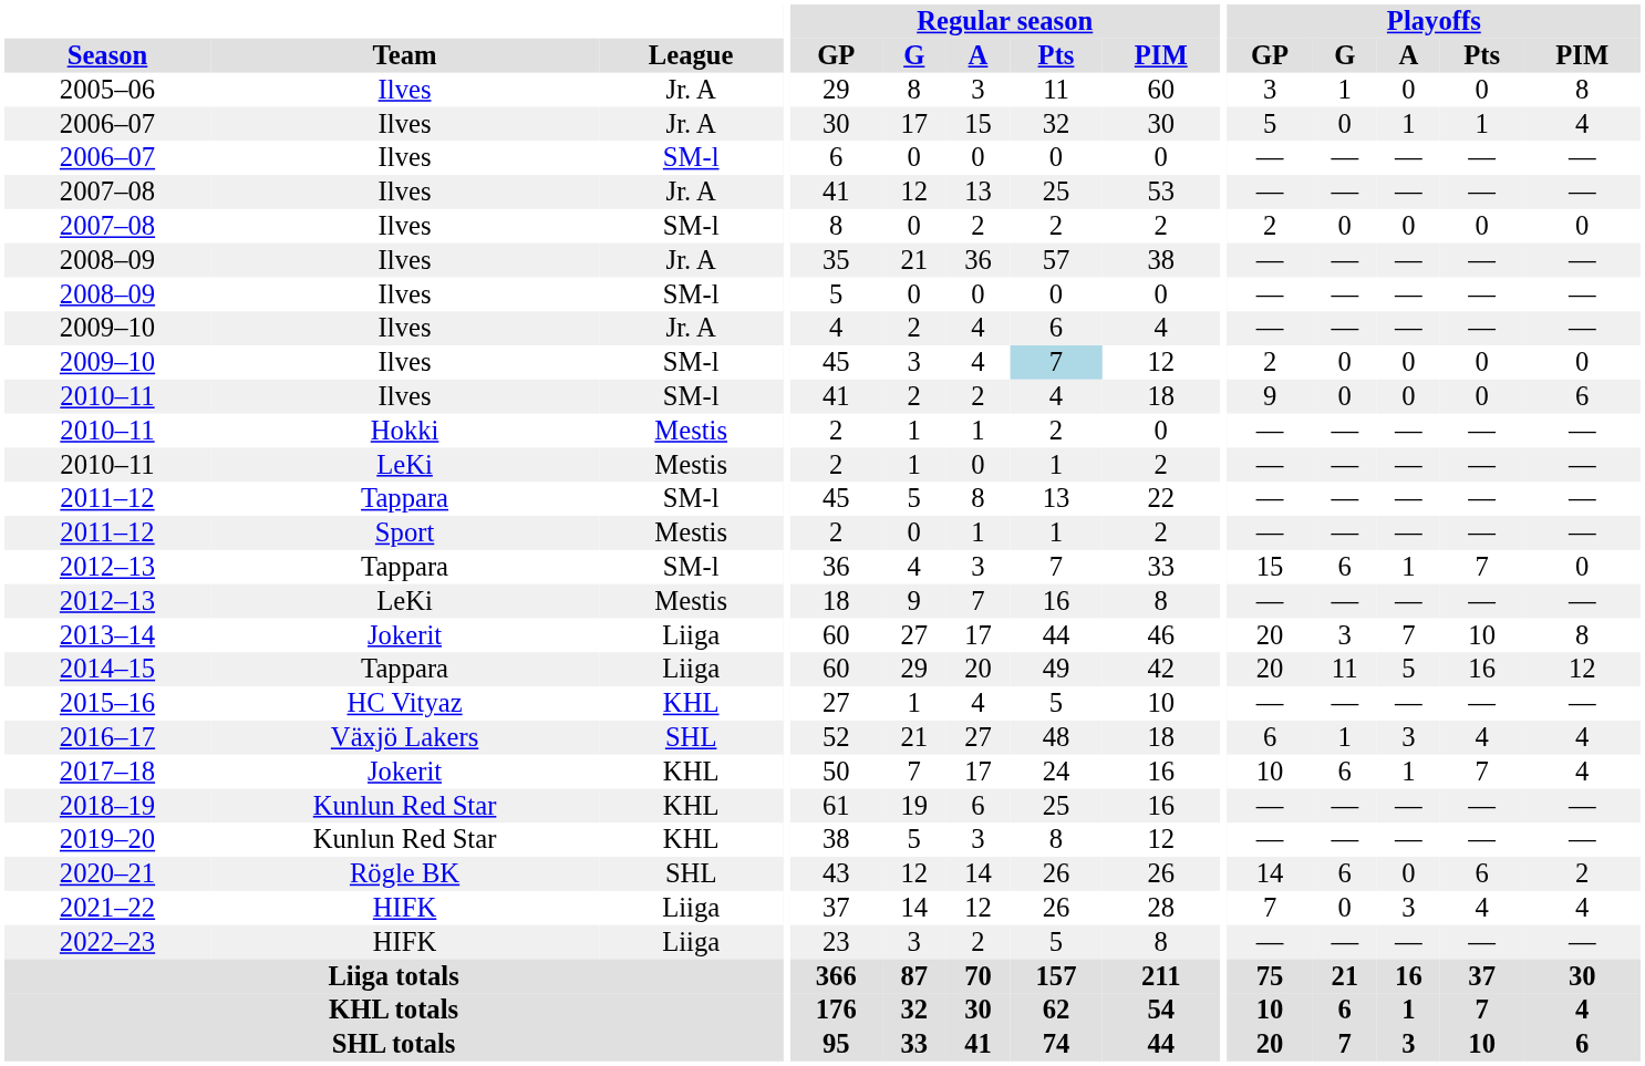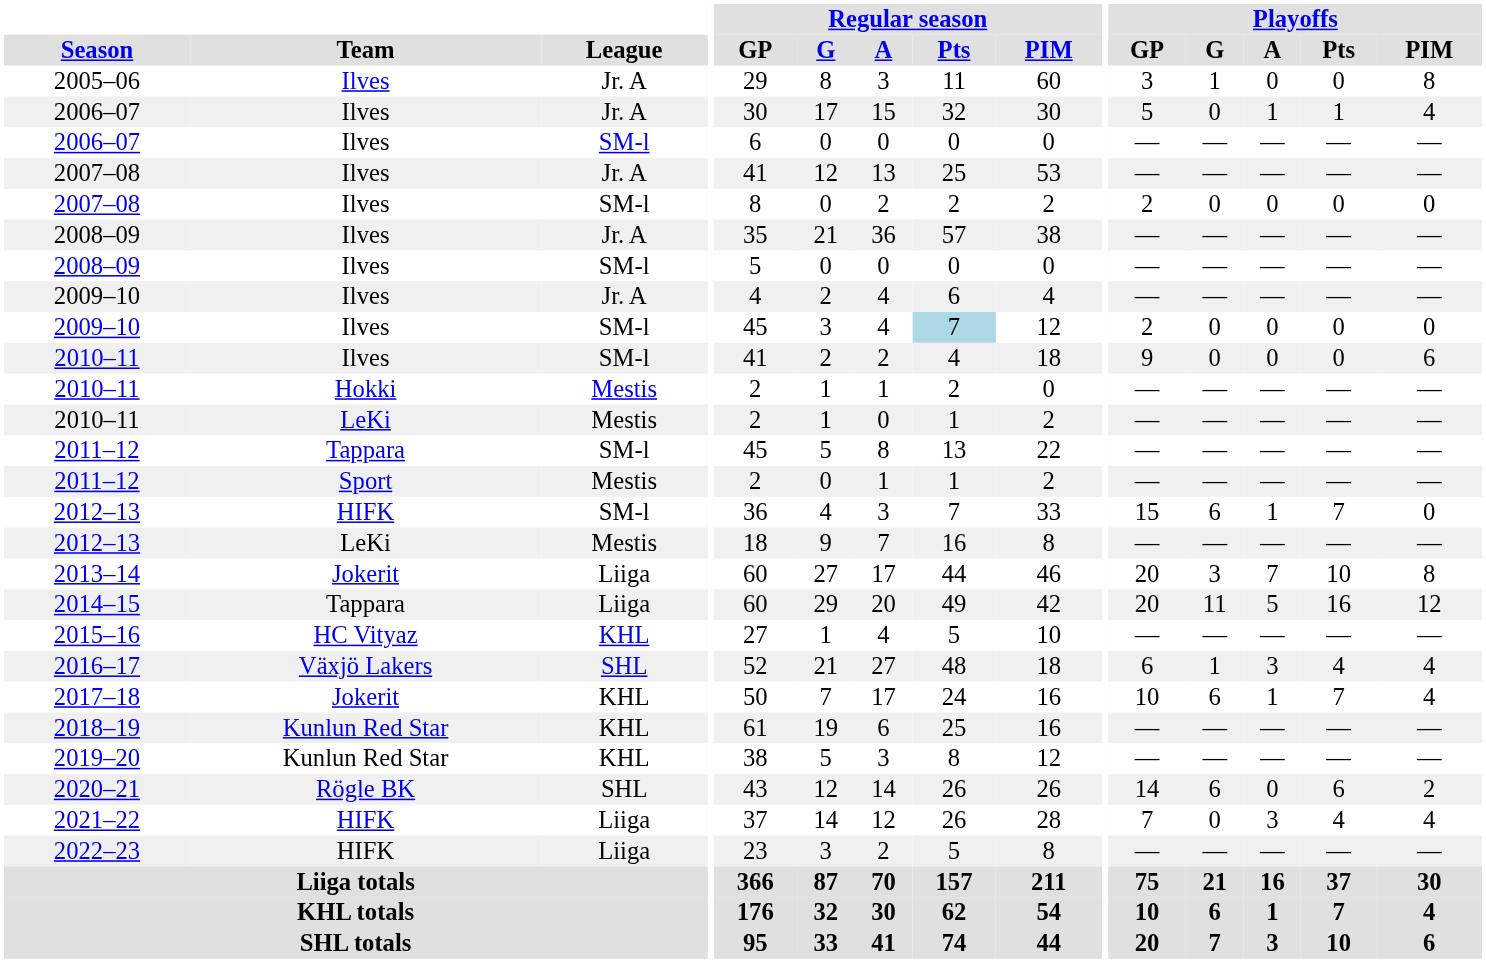 <table border="0" cellpadding="1" cellspacing="0" style="text-align:center; width:60em">
 <tr bgcolor="#e0e0e0">
 <th colspan="3" bgcolor="#ffffff"></th>
 <th rowspan="99" bgcolor="#ffffff"></th>
 <th colspan="5"><a href='#'>Regular season</a></th>
 <th rowspan="99" bgcolor="#ffffff"></th>
 <th colspan="5"><a href='#'>Playoffs</a></th>
 </tr>
 <tr bgcolor="#e0e0e0">
 <th><a href='#'>Season</a></th>
 <th>Team</th>
 <th>League</th>
 <th>GP</th>
 <th><a href='#'>G</a></th>
 <th><a href='#'>A</a></th>
 <th><a href='#'>Pts</a></th>
 <th><a href='#'>PIM</a></th>
 <th>GP</th>
 <th>G</th>
 <th>A</th>
 <th>Pts</th>
 <th>PIM</th>
 </tr>
 <tr>
 <td>2005–06</td>
 <td><a href='#'>Ilves</a></td>
 <td>Jr. A</td>
 <td>29</td>
 <td>8</td>
 <td>3</td>
 <td>11</td>
 <td>60</td>
 <td>3</td>
 <td>1</td>
 <td>0</td>
 <td>0</td>
 <td>8</td>
 </tr>
 <tr bgcolor="#f0f0f0">
 <td>2006–07</td>
 <td>Ilves</td>
 <td>Jr. A</td>
 <td>30</td>
 <td>17</td>
 <td>15</td>
 <td>32</td>
 <td>30</td>
 <td>5</td>
 <td>0</td>
 <td>1</td>
 <td>1</td>
 <td>4</td>
 </tr>
 <tr>
 <td><a href='#'>2006–07</a></td>
 <td>Ilves</td>
 <td><a href='#'>SM-l</a></td>
 <td>6</td>
 <td>0</td>
 <td>0</td>
 <td>0</td>
 <td>0</td>
 <td>—</td>
 <td>—</td>
 <td>—</td>
 <td>—</td>
 <td>—</td>
 </tr>
 <tr bgcolor="#f0f0f0">
 <td>2007–08</td>
 <td>Ilves</td>
 <td>Jr. A</td>
 <td>41</td>
 <td>12</td>
 <td>13</td>
 <td>25</td>
 <td>53</td>
 <td>—</td>
 <td>—</td>
 <td>—</td>
 <td>—</td>
 <td>—</td>
 </tr>
 <tr>
 <td><a href='#'>2007–08</a></td>
 <td>Ilves</td>
 <td>SM-l</td>
 <td>8</td>
 <td>0</td>
 <td>2</td>
 <td>2</td>
 <td>2</td>
 <td>2</td>
 <td>0</td>
 <td>0</td>
 <td>0</td>
 <td>0</td>
 </tr>
 <tr bgcolor="#f0f0f0">
 <td>2008–09</td>
 <td>Ilves</td>
 <td>Jr. A</td>
 <td>35</td>
 <td>21</td>
 <td>36</td>
 <td>57</td>
 <td>38</td>
 <td>—</td>
 <td>—</td>
 <td>—</td>
 <td>—</td>
 <td>—</td>
 </tr>
 <tr>
 <td><a href='#'>2008–09</a></td>
 <td>Ilves</td>
 <td>SM-l</td>
 <td>5</td>
 <td>0</td>
 <td>0</td>
 <td>0</td>
 <td>0</td>
 <td>—</td>
 <td>—</td>
 <td>—</td>
 <td>—</td>
 <td>—</td>
 </tr>
 <tr bgcolor="#f0f0f0">
 <td>2009–10</td>
 <td>Ilves</td>
 <td>Jr. A</td>
 <td>4</td>
 <td>2</td>
 <td>4</td>
 <td>6</td>
 <td>4</td>
 <td>—</td>
 <td>—</td>
 <td>—</td>
 <td>—</td>
 <td>—</td>
 </tr>
 <tr>
 <td><a href='#'>2009–10</a></td>
 <td>Ilves</td>
 <td>SM-l</td>
 <td>45</td>
 <td>3</td>
 <td>4</td>
 <td style="background: lightblue;">7</td>
 <td>12</td>
 <td>2</td>
 <td>0</td>
 <td>0</td>
 <td>0</td>
 <td>0</td>
 </tr>
 <tr bgcolor="#f0f0f0">
 <td><a href='#'>2010–11</a></td>
 <td>Ilves</td>
 <td>SM-l</td>
 <td>41</td>
 <td>2</td>
 <td>2</td>
 <td>4</td>
 <td>18</td>
 <td>9</td>
 <td>0</td>
 <td>0</td>
 <td>0</td>
 <td>6</td>
 </tr>
 <tr>
 <td><a href='#'>2010–11</a></td>
 <td><a href='#'>Hokki</a></td>
 <td><a href='#'>Mestis</a></td>
 <td>2</td>
 <td>1</td>
 <td>1</td>
 <td>2</td>
 <td>0</td>
 <td>—</td>
 <td>—</td>
 <td>—</td>
 <td>—</td>
 <td>—</td>
 </tr>
 <tr bgcolor="#f0f0f0">
 <td>2010–11</td>
 <td><a href='#'>LeKi</a></td>
 <td>Mestis</td>
 <td>2</td>
 <td>1</td>
 <td>0</td>
 <td>1</td>
 <td>2</td>
 <td>—</td>
 <td>—</td>
 <td>—</td>
 <td>—</td>
 <td>—</td>
 </tr>
 <tr>
 <td><a href='#'>2011–12</a></td>
 <td><a href='#'>Tappara</a></td>
 <td>SM-l</td>
 <td>45</td>
 <td>5</td>
 <td>8</td>
 <td>13</td>
 <td>22</td>
 <td>—</td>
 <td>—</td>
 <td>—</td>
 <td>—</td>
 <td>—</td>
 </tr>
 <tr bgcolor="#f0f0f0">
 <td><a href='#'>2011–12</a></td>
 <td><a href='#'>Sport</a></td>
 <td>Mestis</td>
 <td>2</td>
 <td>0</td>
 <td>1</td>
 <td>1</td>
 <td>2</td>
 <td>—</td>
 <td>—</td>
 <td>—</td>
 <td>—</td>
 <td>—</td>
 </tr>
 <tr>
 <td><a href='#'>2012–13</a></td>
-<td>Tappara</td>
+<td><a href='#'>HIFK</a></td>
 <td>SM-l</td>
 <td>36</td>
 <td>4</td>
 <td>3</td>
 <td>7</td>
 <td>33</td>
 <td>15</td>
 <td>6</td>
 <td>1</td>
 <td>7</td>
 <td>0</td>
 </tr>
 <tr bgcolor="#f0f0f0">
 <td><a href='#'>2012–13</a></td>
 <td>LeKi</td>
 <td>Mestis</td>
 <td>18</td>
 <td>9</td>
 <td>7</td>
 <td>16</td>
 <td>8</td>
 <td>—</td>
 <td>—</td>
 <td>—</td>
 <td>—</td>
 <td>—</td>
 </tr>
 <tr>
 <td><a href='#'>2013–14</a></td>
 <td><a href='#'>Jokerit</a></td>
 <td>Liiga</td>
 <td>60</td>
 <td>27</td>
 <td>17</td>
 <td>44</td>
 <td>46</td>
 <td>20</td>
 <td>3</td>
 <td>7</td>
 <td>10</td>
 <td>8</td>
 </tr>
 <tr bgcolor="#f0f0f0">
 <td><a href='#'>2014–15</a></td>
 <td>Tappara</td>
 <td>Liiga</td>
 <td>60</td>
 <td>29</td>
 <td>20</td>
 <td>49</td>
 <td>42</td>
 <td>20</td>
 <td>11</td>
 <td>5</td>
 <td>16</td>
 <td>12</td>
 </tr>
 <tr>
 <td><a href='#'>2015–16</a></td>
 <td><a href='#'>HC Vityaz</a></td>
 <td><a href='#'>KHL</a></td>
 <td>27</td>
 <td>1</td>
 <td>4</td>
 <td>5</td>
 <td>10</td>
 <td>—</td>
 <td>—</td>
 <td>—</td>
 <td>—</td>
 <td>—</td>
 </tr>
 <tr bgcolor="#f0f0f0">
 <td><a href='#'>2016–17</a></td>
 <td><a href='#'>Växjö Lakers</a></td>
 <td><a href='#'>SHL</a></td>
 <td>52</td>
 <td>21</td>
 <td>27</td>
 <td>48</td>
 <td>18</td>
 <td>6</td>
 <td>1</td>
 <td>3</td>
 <td>4</td>
 <td>4</td>
 </tr>
 <tr>
 <td><a href='#'>2017–18</a></td>
 <td><a href='#'>Jokerit</a></td>
 <td>KHL</td>
 <td>50</td>
 <td>7</td>
 <td>17</td>
 <td>24</td>
 <td>16</td>
 <td>10</td>
 <td>6</td>
 <td>1</td>
 <td>7</td>
 <td>4</td>
 </tr>
 <tr bgcolor="#f0f0f0">
 <td><a href='#'>2018–19</a></td>
 <td><a href='#'>Kunlun Red Star</a></td>
 <td>KHL</td>
 <td>61</td>
 <td>19</td>
 <td>6</td>
 <td>25</td>
 <td>16</td>
 <td>—</td>
 <td>—</td>
 <td>—</td>
 <td>—</td>
 <td>—</td>
 </tr>
 <tr>
 <td><a href='#'>2019–20</a></td>
 <td>Kunlun Red Star</td>
 <td>KHL</td>
 <td>38</td>
 <td>5</td>
 <td>3</td>
 <td>8</td>
 <td>12</td>
 <td>—</td>
 <td>—</td>
 <td>—</td>
 <td>—</td>
 <td>—</td>
 </tr>
 <tr bgcolor="#f0f0f0">
 <td><a href='#'>2020–21</a></td>
 <td><a href='#'>Rögle BK</a></td>
 <td>SHL</td>
 <td>43</td>
 <td>12</td>
 <td>14</td>
 <td>26</td>
 <td>26</td>
 <td>14</td>
 <td>6</td>
 <td>0</td>
 <td>6</td>
 <td>2</td>
 </tr>
 <tr>
 <td><a href='#'>2021–22</a></td>
 <td><a href='#'>HIFK</a></td>
 <td>Liiga</td>
 <td>37</td>
 <td>14</td>
 <td>12</td>
 <td>26</td>
 <td>28</td>
 <td>7</td>
 <td>0</td>
 <td>3</td>
 <td>4</td>
 <td>4</td>
 </tr>
 <tr bgcolor="#f0f0f0">
 <td><a href='#'>2022–23</a></td>
 <td>HIFK</td>
 <td>Liiga</td>
 <td>23</td>
 <td>3</td>
 <td>2</td>
 <td>5</td>
 <td>8</td>
 <td>—</td>
 <td>—</td>
 <td>—</td>
 <td>—</td>
 <td>—</td>
 </tr>
 <tr bgcolor="#e0e0e0">
 <th colspan="3">Liiga totals</th>
 <th>366</th>
 <th>87</th>
 <th>70</th>
 <th>157</th>
 <th>211</th>
 <th>75</th>
 <th>21</th>
 <th>16</th>
 <th>37</th>
 <th>30</th>
 </tr>
 <tr bgcolor="#e0e0e0">
 <th colspan="3">KHL totals</th>
 <th>176</th>
 <th>32</th>
 <th>30</th>
 <th>62</th>
 <th>54</th>
 <th>10</th>
 <th>6</th>
 <th>1</th>
 <th>7</th>
 <th>4</th>
 </tr>
 <tr bgcolor="#e0e0e0">
 <th colspan="3">SHL totals</th>
 <th>95</th>
 <th>33</th>
 <th>41</th>
 <th>74</th>
 <th>44</th>
 <th>20</th>
 <th>7</th>
 <th>3</th>
 <th>10</th>
 <th>6</th>
 </tr>
 </table>
